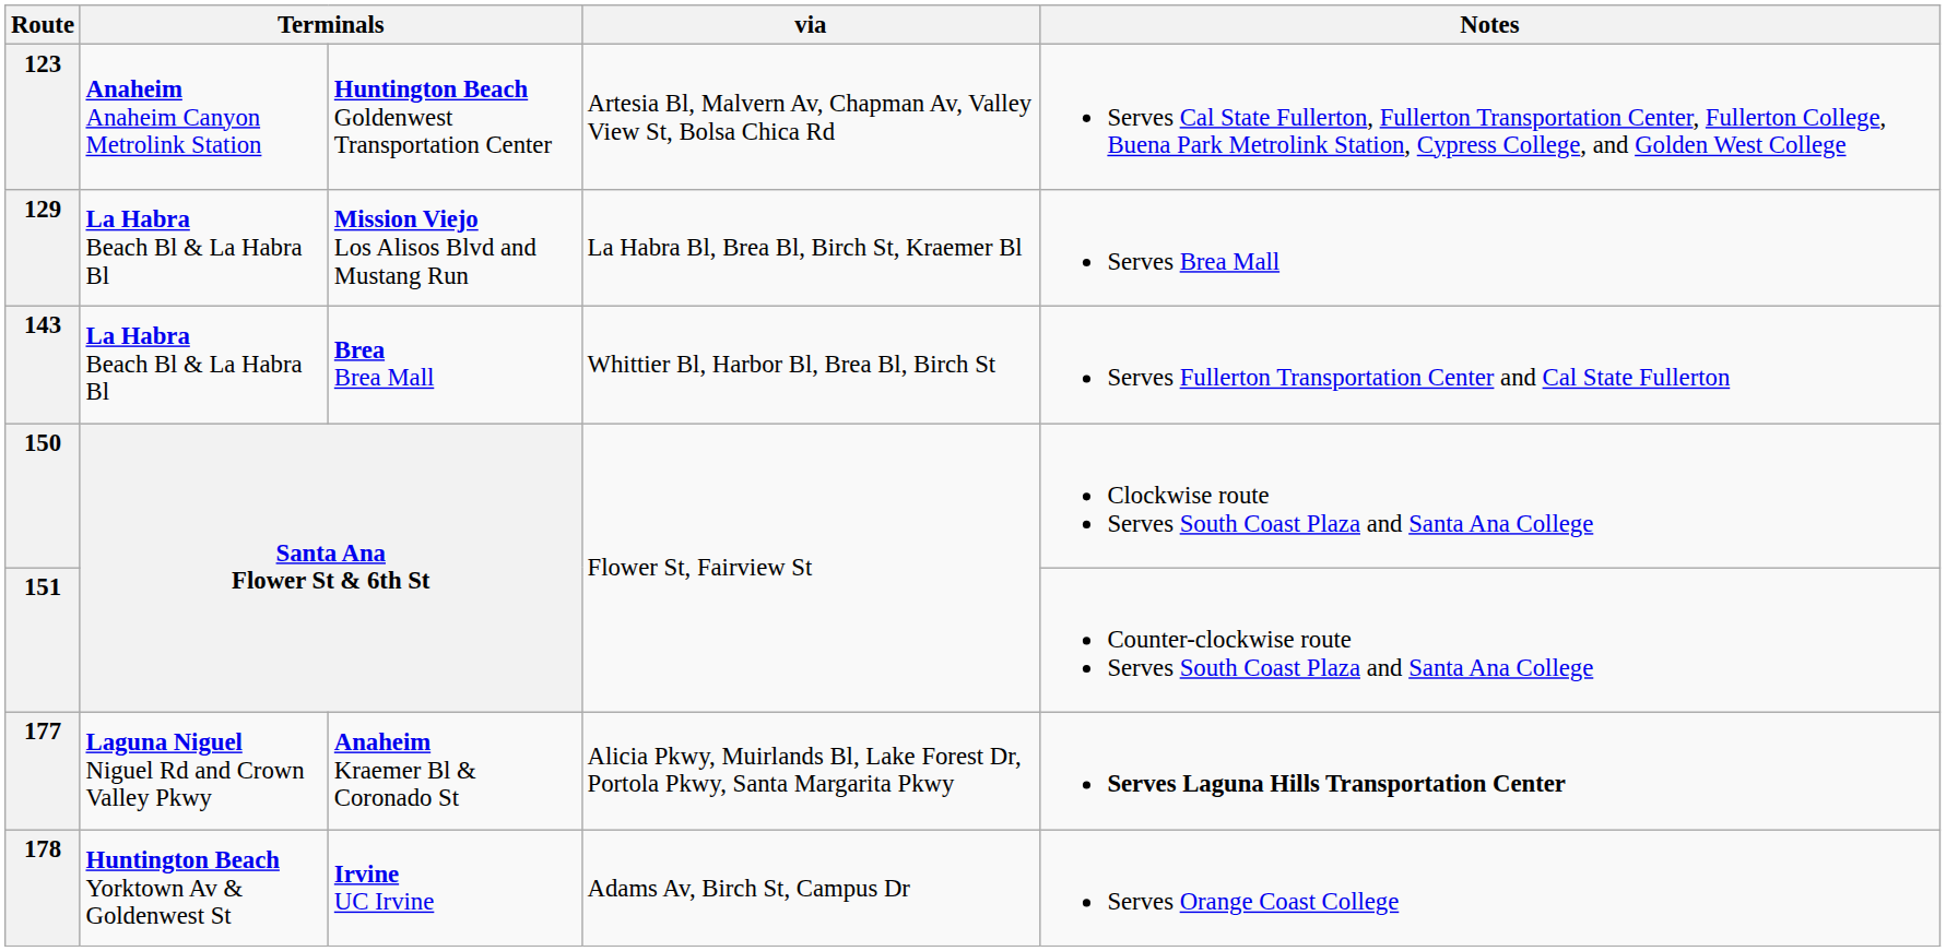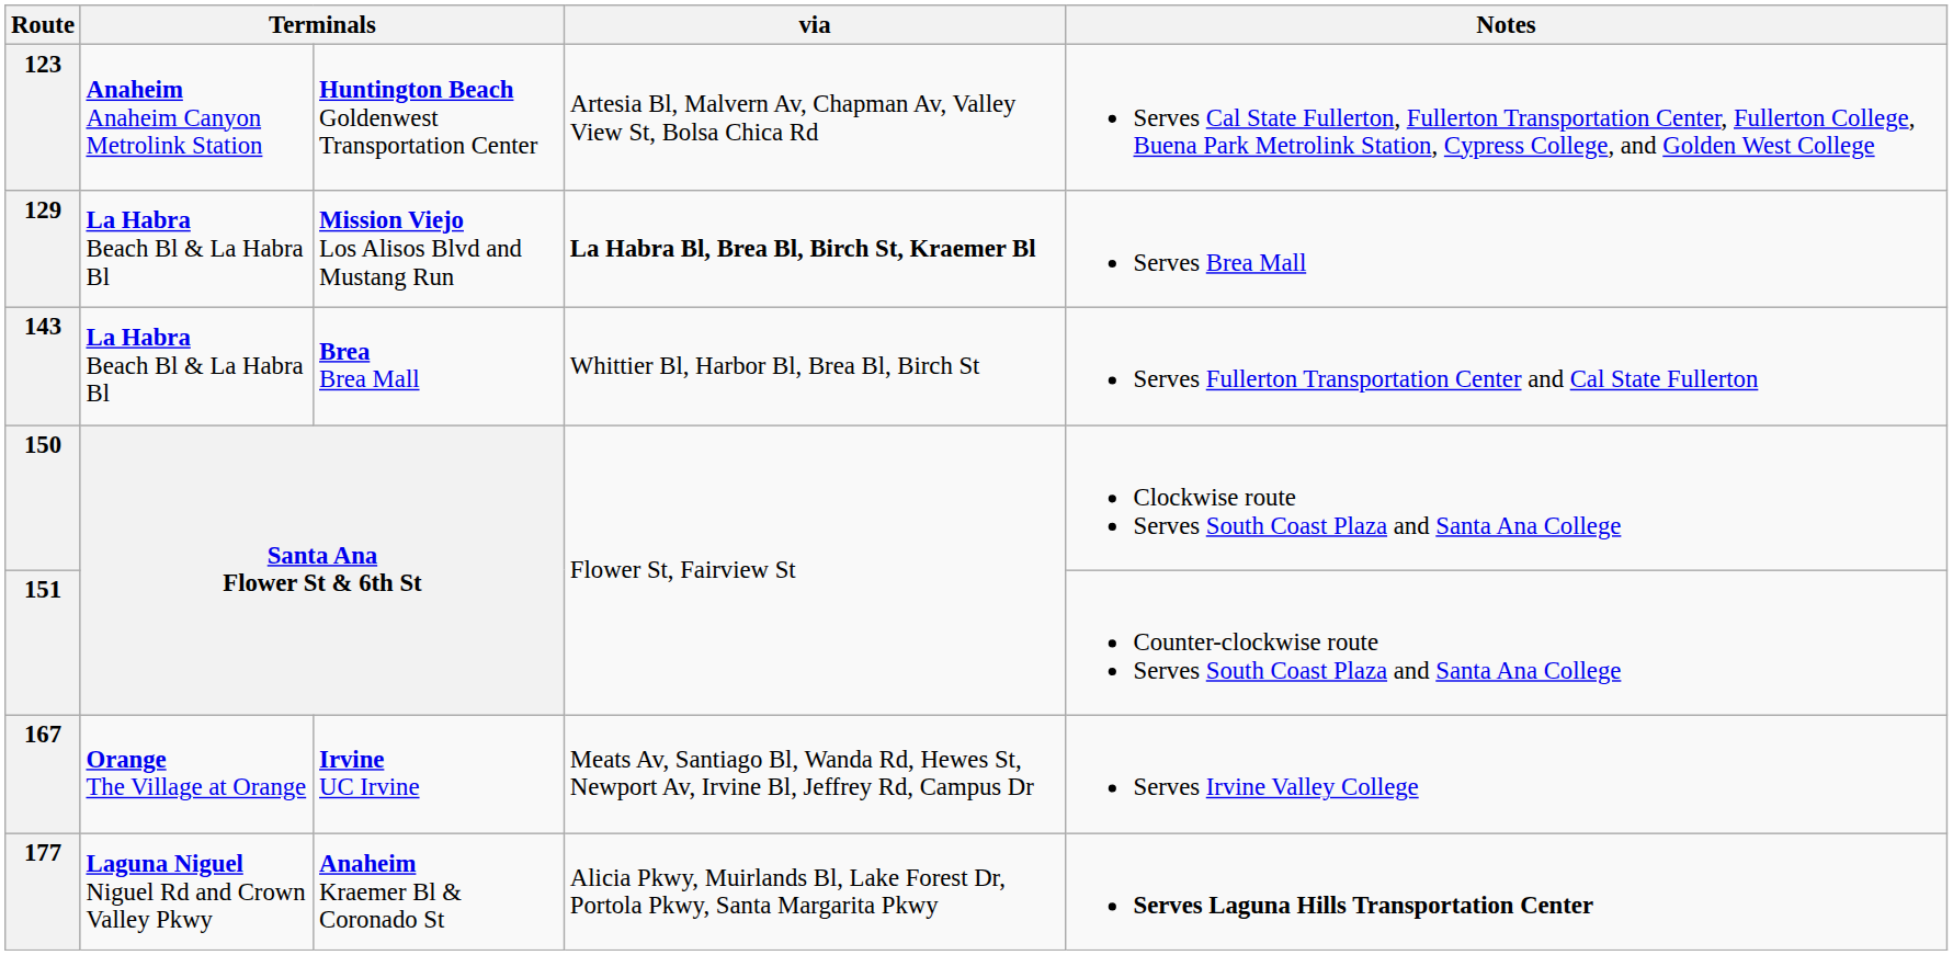 <table class="wikitable sticky-header">
 <tr>
 <th>Route</th>
 <th colspan="2">Terminals</th>
 <th>via</th>
 <th>Notes</th>
 </tr>
 <tr>
 <th style="vertical-align:top">123</th>
 <td><strong><a href='#'>Anaheim</a></strong><br><a href='#'>Anaheim Canyon Metrolink Station</a></td>
 <td><strong><a href='#'>Huntington Beach</a></strong><br>Goldenwest Transportation Center</td>
 <td>Artesia Bl, Malvern Av, Chapman Av, Valley View St, Bolsa Chica Rd</td>
 <td><br><ul><li>Serves <a href='#'>Cal State Fullerton</a>, <a href='#'>Fullerton Transportation Center</a>, <a href='#'>Fullerton College</a>, <a href='#'>Buena Park Metrolink Station</a>, <a href='#'>Cypress College</a>, and <a href='#'>Golden West College</a></li></ul></td>
 </tr>
 <tr>
 <th style="vertical-align:top">129</th>
 <td><strong><a href='#'>La Habra</a></strong><br>Beach Bl & La Habra Bl</td>
 <td><strong><a href='#'>Mission Viejo</a></strong><br>Los Alisos Blvd and Mustang Run</td>
-<td>La Habra Bl, Brea Bl, Birch St, Kraemer Bl</td>
+<td><strong>La Habra Bl, Brea Bl, Birch St, Kraemer Bl</strong></td>
 <td><br><ul><li>Serves <a href='#'>Brea Mall</a></li></ul></td>
 </tr>
 <tr>
 <th style="vertical-align:top">143</th>
 <td><strong><a href='#'>La Habra</a></strong><br>Beach Bl & La Habra Bl</td>
 <td><strong><a href='#'>Brea</a></strong><br><a href='#'>Brea Mall</a></td>
 <td>Whittier Bl, Harbor Bl, Brea Bl, Birch St</td>
 <td><br><ul><li>Serves <a href='#'>Fullerton Transportation Center</a> and <a href='#'>Cal State Fullerton</a></li></ul></td>
 </tr>
 <tr>
 <th style="vertical-align:top">150</th>
 <th colspan="2" rowspan="2"><strong><a href='#'>Santa Ana</a></strong><br>Flower St & 6th St</th>
 <td rowspan="2">Flower St, Fairview St</td>
 <td><br><ul><li>Clockwise route</li><li>Serves <a href='#'>South Coast Plaza</a> and <a href='#'>Santa Ana College</a></li></ul></td>
 </tr>
 <tr>
 <th style="vertical-align: top;">151</th>
 <td><br><ul><li>Counter-clockwise route</li><li>Serves <a href='#'>South Coast Plaza</a> and <a href='#'>Santa Ana College</a></li></ul></td>
 </tr>
 <tr>
+<th style="vertical-align:top">167</th>
+<td><strong><a href='#'>Orange</a></strong><br><a href='#'>The Village at Orange</a></td>
+<td><strong><a href='#'>Irvine</a></strong><br><a href='#'>UC Irvine</a></td>
+<td>Meats Av, Santiago Bl, Wanda Rd, Hewes St, Newport Av, Irvine Bl, Jeffrey Rd, Campus Dr</td>
+<td><br><ul><li>Serves <a href='#'>Irvine Valley College</a></li></ul></td>
+</tr>
+<tr>
 <th style="vertical-align:top">177</th>
 <td><strong><a href='#'>Laguna Niguel</a></strong><br>Niguel Rd and Crown Valley Pkwy</td>
 <td><strong><a href='#'>Anaheim</a></strong><br>Kraemer Bl & Coronado St</td>
 <td>Alicia Pkwy, Muirlands Bl, Lake Forest Dr, Portola Pkwy, Santa Margarita Pkwy</td>
 <td><strong><br><ul><li>Serves Laguna Hills Transportation Center</li></ul></strong></td>
 </tr>
-<tr>
-<th style="vertical-align:top">178</th>
-<td><strong><a href='#'>Huntington Beach</a></strong><br>Yorktown Av & Goldenwest St</td>
-<td><strong><a href='#'>Irvine</a></strong><br><a href='#'>UC Irvine</a></td>
-<td>Adams Av, Birch St, Campus Dr</td>
-<td><br><ul><li>Serves <a href='#'>Orange Coast College</a></li></ul></td>
-</tr>
 </table>
